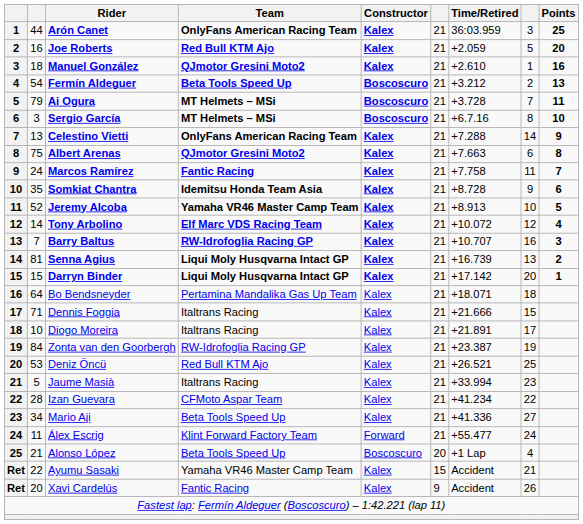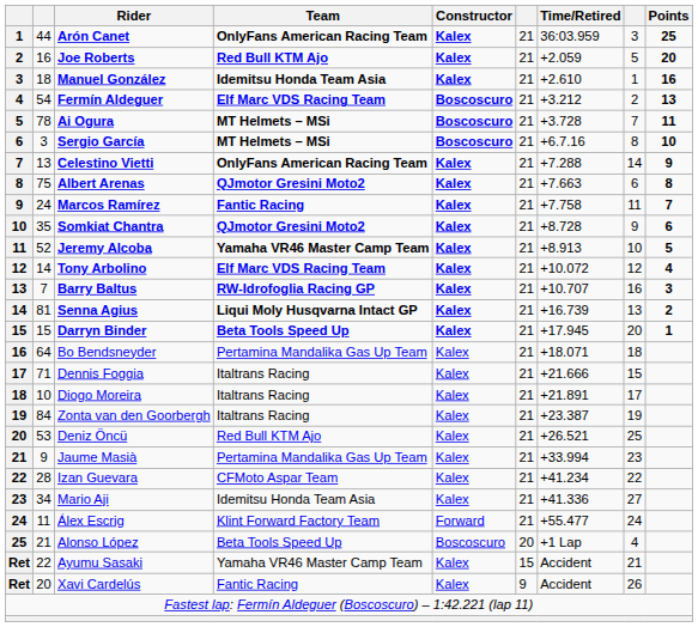 <table class="wikitable sortable" style="font-size: 85%;">
 <tr>
 <th scope="col"></th>
 <th scope="col"></th>
 <th scope="col">Rider</th>
 <th scope="col">Team</th>
 <th scope="col">Constructor</th>
 <th scope="col" class="unsortable"></th>
 <th scope="col" class="unsortable">Time/Retired</th>
 <th scope="col"></th>
 <th scope="col">Points</th>
 </tr>
 <tr>
 <th scope="row">1</th>
 <td align="center">44</td>
 <td data-sort-value="can"> <strong><a href='#'>Arón Canet</a></strong></td>
 <td><strong>OnlyFans American Racing Team</strong></td>
 <td><strong><a href='#'>Kalex</a></strong></td>
 <td>21</td>
 <td>36:03.959</td>
 <td align="center">3</td>
 <td align="center"><strong>25</strong></td>
 </tr>
 <tr>
 <th scope="row">2</th>
 <td align="center">16</td>
 <td data-sort-value="rob"> <strong><a href='#'>Joe Roberts</a></strong></td>
 <td><strong><a href='#'>Red Bull KTM Ajo</a></strong></td>
 <td><strong><a href='#'>Kalex</a></strong></td>
 <td>21</td>
 <td>+2.059</td>
 <td align="center">5</td>
 <td align="center"><strong>20</strong></td>
 </tr>
 <tr>
 <th scope="row">3</th>
 <td align="center">18</td>
 <td data-sort-value="gon"> <strong><a href='#'>Manuel González</a></strong></td>
-<td><strong><a href='#'>QJmotor Gresini Moto2</a></strong></td>
+<td><strong>Idemitsu Honda Team Asia</strong></td>
 <td><strong><a href='#'>Kalex</a></strong></td>
 <td>21</td>
 <td>+2.610</td>
 <td align="center">1</td>
 <td align="center"><strong>16</strong></td>
 </tr>
 <tr>
 <th scope="row">4</th>
 <td align="center">54</td>
 <td data-sort-value="ald"> <strong><a href='#'>Fermín Aldeguer</a></strong></td>
-<td><strong><a href='#'>Beta Tools Speed Up</a></strong></td>
+<td><strong><a href='#'>Elf Marc VDS Racing Team</a></strong></td>
 <td><strong><a href='#'>Boscoscuro</a></strong></td>
 <td>21</td>
 <td>+3.212</td>
 <td align="center">2</td>
 <td align="center"><strong>13</strong></td>
 </tr>
 <tr>
 <th scope="row">5</th>
-<td align="center">79</td>
+<td align="center">78</td>
 <td data-sort-value="ogu"> <strong><a href='#'>Ai Ogura</a></strong></td>
 <td><strong>MT Helmets – MSi</strong></td>
 <td><strong><a href='#'>Boscoscuro</a></strong></td>
 <td>21</td>
 <td>+3.728</td>
 <td align="center">7</td>
 <td align="center"><strong>11</strong></td>
 </tr>
 <tr>
 <th scope="row">6</th>
 <td align="center">3</td>
 <td data-sort-value="gar"> <strong><a href='#'>Sergio García</a></strong></td>
 <td><strong>MT Helmets – MSi</strong></td>
 <td><strong><a href='#'>Boscoscuro</a></strong></td>
 <td>21</td>
 <td>+6.7.16</td>
 <td align="center">8</td>
 <td align="center"><strong>10</strong></td>
 </tr>
 <tr>
 <th scope="row">7</th>
 <td align="center">13</td>
 <td data-sort-value="vie"> <strong><a href='#'>Celestino Vietti</a></strong></td>
 <td><strong>OnlyFans American Racing Team</strong></td>
 <td><strong><a href='#'>Kalex</a></strong></td>
 <td>21</td>
 <td>+7.288</td>
 <td align="center">14</td>
 <td align="center"><strong>9</strong></td>
 </tr>
 <tr>
 <th scope="row">8</th>
 <td align="center">75</td>
 <td data-sort-value="are"> <strong><a href='#'>Albert Arenas</a></strong></td>
 <td><strong><a href='#'>QJmotor Gresini Moto2</a></strong></td>
 <td><strong><a href='#'>Kalex</a></strong></td>
 <td>21</td>
 <td>+7.663</td>
 <td align="center">6</td>
 <td align="center"><strong>8</strong></td>
 </tr>
 <tr>
 <th scope="row">9</th>
 <td align="center">24</td>
 <td data-sort-value="ram"> <strong><a href='#'>Marcos Ramírez</a></strong></td>
 <td><strong><a href='#'>Fantic Racing</a></strong></td>
 <td><strong><a href='#'>Kalex</a></strong></td>
 <td>21</td>
 <td>+7.758</td>
 <td align="center">11</td>
 <td align="center"><strong>7</strong></td>
 </tr>
 <tr>
 <th scope="row">10</th>
 <td align="center">35</td>
 <td data-sort-value="cha"> <strong><a href='#'>Somkiat Chantra</a></strong></td>
-<td><strong>Idemitsu Honda Team Asia</strong></td>
+<td><strong><a href='#'>QJmotor Gresini Moto2</a></strong></td>
 <td><strong><a href='#'>Kalex</a></strong></td>
 <td>21</td>
 <td>+8.728</td>
 <td align="center">9</td>
 <td align="center"><strong>6</strong></td>
 </tr>
 <tr>
 <th scope="row">11</th>
 <td align="center">52</td>
 <td data-sort-value="alc"> <strong><a href='#'>Jeremy Alcoba</a></strong></td>
 <td><strong>Yamaha VR46 Master Camp Team</strong></td>
 <td><strong><a href='#'>Kalex</a></strong></td>
 <td>21</td>
 <td>+8.913</td>
 <td align="center">10</td>
 <td align="center"><strong>5</strong></td>
 </tr>
 <tr>
 <th scope="row">12</th>
 <td align="center">14</td>
 <td data-sort-value="arb"> <strong><a href='#'>Tony Arbolino</a></strong></td>
 <td><strong><a href='#'>Elf Marc VDS Racing Team</a></strong></td>
 <td><strong><a href='#'>Kalex</a></strong></td>
 <td>21</td>
 <td>+10.072</td>
 <td align="center">12</td>
 <td align="center"><strong>4</strong></td>
 </tr>
 <tr>
 <th scope="row">13</th>
 <td align="center">7</td>
 <td data-sort-value="bal"> <strong><a href='#'>Barry Baltus</a></strong></td>
 <td><strong><a href='#'>RW-Idrofoglia Racing GP</a></strong></td>
 <td><strong><a href='#'>Kalex</a></strong></td>
 <td>21</td>
 <td>+10.707</td>
 <td align="center">16</td>
 <td align="center"><strong>3</strong></td>
 </tr>
 <tr>
 <th scope="row">14</th>
 <td align="center">81</td>
 <td data-sort-value="agi"> <strong><a href='#'>Senna Agius</a></strong></td>
 <td><strong>Liqui Moly Husqvarna Intact GP</strong></td>
 <td><strong><a href='#'>Kalex</a></strong></td>
 <td>21</td>
 <td>+16.739</td>
 <td align="center">13</td>
 <td align="center"><strong>2</strong></td>
 </tr>
 <tr>
 <th scope="row">15</th>
 <td align="center">15</td>
 <td data-sort-value="bin"> <strong><a href='#'>Darryn Binder</a></strong></td>
-<td><strong>Liqui Moly Husqvarna Intact GP</strong></td>
+<td><strong><a href='#'>Beta Tools Speed Up</a></strong></td>
 <td><strong><a href='#'>Kalex</a></strong></td>
 <td>21</td>
-<td>+17.142</td>
+<td>+17.945</td>
 <td align="center">20</td>
 <td align="center"><strong>1</strong></td>
 </tr>
 <tr>
 <th scope="row">16</th>
 <td align="center">64</td>
 <td data-sort-value="ben"> <a href='#'>Bo Bendsneyder</a></td>
 <td><a href='#'>Pertamina Mandalika Gas Up Team</a></td>
 <td><a href='#'>Kalex</a></td>
 <td>21</td>
 <td>+18.071</td>
 <td align="center">18</td>
 <td></td>
 </tr>
 <tr>
 <th scope="row">17</th>
 <td align="center">71</td>
 <td data-sort-value="fog"> <a href='#'>Dennis Foggia</a></td>
 <td>Italtrans Racing</td>
 <td><a href='#'>Kalex</a></td>
 <td>21</td>
 <td>+21.666</td>
 <td align="center">15</td>
 <td></td>
 </tr>
 <tr>
 <th scope="row">18</th>
 <td align="center">10</td>
 <td data-sort-value="mor"> <a href='#'>Diogo Moreira</a></td>
 <td>Italtrans Racing</td>
 <td><a href='#'>Kalex</a></td>
 <td>21</td>
 <td>+21.891</td>
 <td align="center">17</td>
 <td></td>
 </tr>
 <tr>
 <th scope="row">19</th>
 <td align="center">84</td>
 <td data-sort-value="goo"> <a href='#'>Zonta van den Goorbergh</a></td>
-<td><a href='#'>RW-Idrofoglia Racing GP</a></td>
+<td>Italtrans Racing</td>
 <td><a href='#'>Kalex</a></td>
 <td>21</td>
 <td>+23.387</td>
 <td align="center">19</td>
 <td></td>
 </tr>
 <tr>
 <th scope="row">20</th>
 <td align="center">53</td>
 <td data-sort-value="onc"> <a href='#'>Deniz Öncü</a></td>
 <td><a href='#'>Red Bull KTM Ajo</a></td>
 <td><a href='#'>Kalex</a></td>
 <td>21</td>
 <td>+26.521</td>
 <td align="center">25</td>
 <td></td>
 </tr>
 <tr>
 <th scope="row">21</th>
-<td align="center">5</td>
+<td align="center">9</td>
 <td data-sort-value="mas"> <a href='#'>Jaume Masià</a></td>
-<td>Italtrans Racing</td>
+<td><a href='#'>Pertamina Mandalika Gas Up Team</a></td>
 <td><a href='#'>Kalex</a></td>
 <td>21</td>
 <td>+33.994</td>
 <td align="center">23</td>
 <td></td>
 </tr>
 <tr>
 <th scope="row">22</th>
 <td align="center">28</td>
 <td data-sort-value="gue"> <a href='#'>Izan Guevara</a></td>
 <td><a href='#'>CFMoto Aspar Team</a></td>
 <td><a href='#'>Kalex</a></td>
 <td>21</td>
 <td>+41.234</td>
 <td align="center">22</td>
 <td></td>
 </tr>
 <tr>
 <th scope="row">23</th>
 <td align="center">34</td>
 <td data-sort-value="aji"> <a href='#'>Mario Aji</a></td>
-<td><a href='#'>Beta Tools Speed Up</a></td>
+<td>Idemitsu Honda Team Asia</td>
 <td><a href='#'>Kalex</a></td>
 <td>21</td>
 <td>+41.336</td>
 <td align="center">27</td>
 <td></td>
 </tr>
 <tr>
 <th scope="row">24</th>
 <td align="center">11</td>
 <td data-sort-value="esc"> <a href='#'>Álex Escrig</a></td>
 <td><a href='#'>Klint Forward Factory Team</a></td>
 <td><a href='#'>Forward</a></td>
 <td>21</td>
 <td>+55.477</td>
 <td align="center">24</td>
 <td></td>
 </tr>
 <tr>
 <th scope="row">25</th>
 <td align="center">21</td>
 <td data-sort-value="lop"> <a href='#'>Alonso López</a></td>
 <td><a href='#'>Beta Tools Speed Up</a></td>
 <td><a href='#'>Boscoscuro</a></td>
 <td>20</td>
 <td>+1 Lap</td>
 <td align="center">4</td>
 <td></td>
 </tr>
 <tr>
 <th scope="row">Ret</th>
 <td align="center">22</td>
 <td data-sort-value="sas"> <a href='#'>Ayumu Sasaki</a></td>
 <td>Yamaha VR46 Master Camp Team</td>
 <td><a href='#'>Kalex</a></td>
 <td>15</td>
 <td>Accident</td>
 <td align="center">21</td>
 <td></td>
 </tr>
 <tr>
 <th scope="row">Ret</th>
 <td align="center">20</td>
 <td data-sort-value="car"> <a href='#'>Xavi Cardelús</a></td>
 <td><a href='#'>Fantic Racing</a></td>
 <td><a href='#'>Kalex</a></td>
 <td>9</td>
 <td>Accident</td>
 <td align="center">26</td>
 <td></td>
 </tr>
 <tr class="sortbottom">
 <td colspan="9" style="text-align:center"><em><a href='#'>Fastest lap</a>:  <a href='#'>Fermín Aldeguer</a> (<a href='#'>Boscoscuro</a>) – 1:42.221 (lap 11)</em></td>
 </tr>
 <tr>
 <th colspan=9></th>
 </tr>
 </table>
